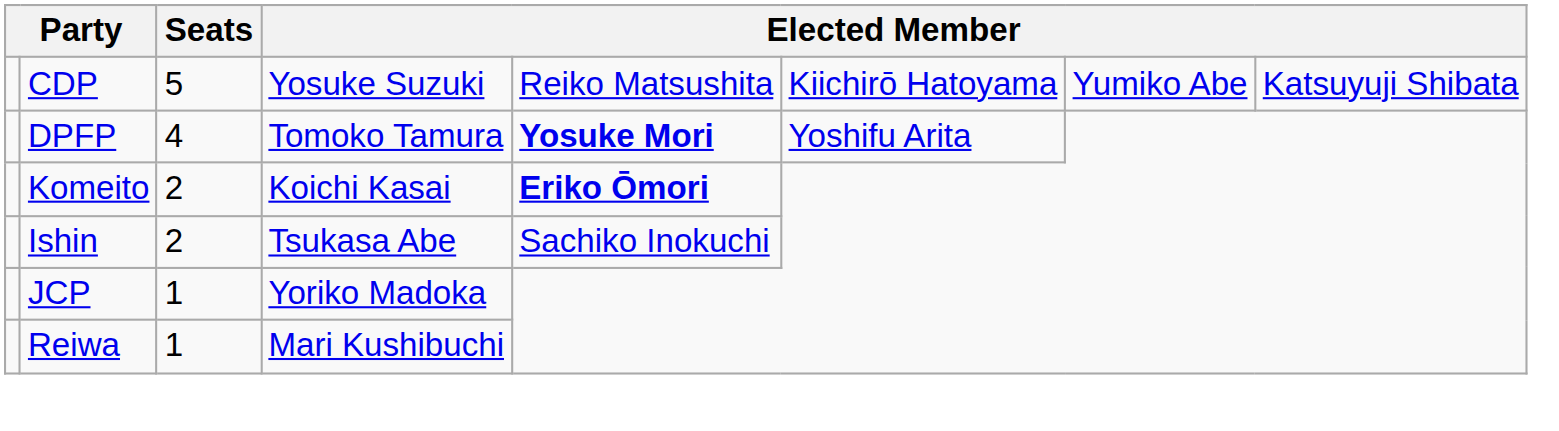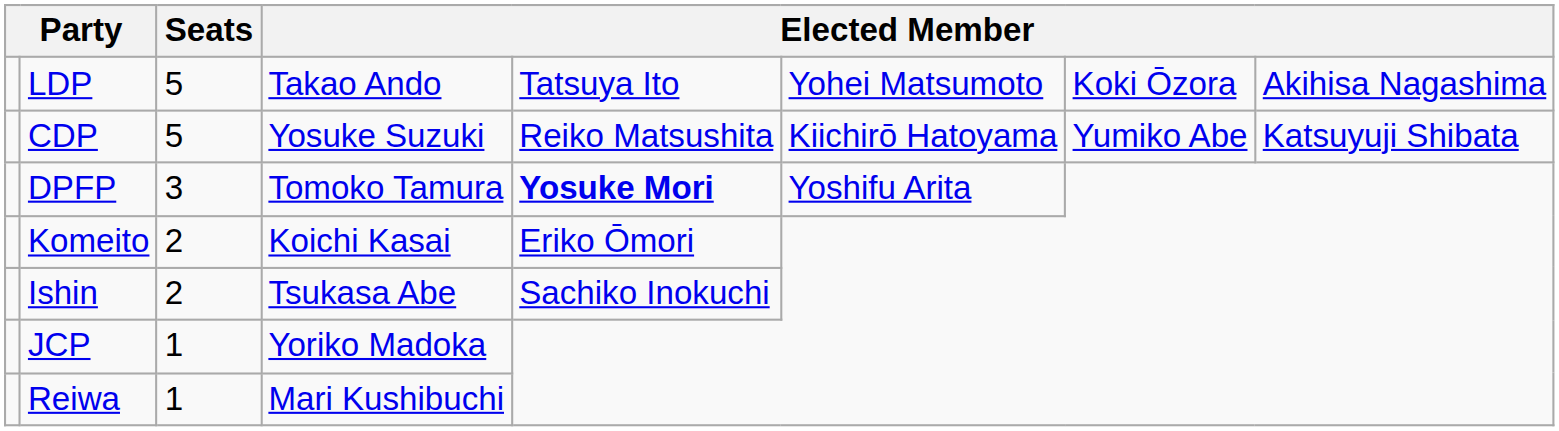 <table class="wikitable">
 <tr>
 <th colspan=2>Party</th>
 <th>Seats</th>
 <th colspan=5>Elected Member</th>
+</tr>
+<tr>
+<td bgcolor=></td>
+<td><a href='#'>LDP</a></td>
+<td>5</td>
+<td><a href='#'>Takao Ando</a></td>
+<td><a href='#'>Tatsuya Ito</a></td>
+<td><a href='#'>Yohei Matsumoto</a></td>
+<td><a href='#'>Koki Ōzora</a></td>
+<td><a href='#'>Akihisa Nagashima</a></td>
 </tr>
 <tr>
 <td bgcolor=></td>
 <td><a href='#'>CDP</a></td>
 <td>5</td>
 <td><a href='#'>Yosuke Suzuki</a></td>
 <td><a href='#'>Reiko Matsushita</a></td>
 <td><a href='#'>Kiichirō Hatoyama</a></td>
 <td><a href='#'>Yumiko Abe</a></td>
 <td><a href='#'>Katsuyuji Shibata</a></td>
 </tr>
 <tr>
 <td bgcolor=></td>
 <td><a href='#'>DPFP</a></td>
-<td>4</td>
+<td>3</td>
 <td><a href='#'>Tomoko Tamura</a></td>
 <td><strong><a href='#'>Yosuke Mori</a></strong></td>
 <td><a href='#'>Yoshifu Arita</a></td>
 </tr>
 <tr>
 <td bgcolor=></td>
 <td><a href='#'>Komeito</a></td>
 <td>2</td>
 <td><a href='#'>Koichi Kasai</a></td>
-<td><strong><a href='#'>Eriko Ōmori</a></strong></td>
+<td><a href='#'>Eriko Ōmori</a></td>
 </tr>
 <tr>
 <td bgcolor=></td>
 <td><a href='#'>Ishin</a></td>
 <td>2</td>
 <td><a href='#'>Tsukasa Abe</a></td>
 <td><a href='#'>Sachiko Inokuchi</a></td>
 </tr>
 <tr>
 <td bgcolor=></td>
 <td><a href='#'>JCP</a></td>
 <td>1</td>
 <td><a href='#'>Yoriko Madoka</a></td>
 </tr>
 <tr>
 <td bgcolor=></td>
 <td><a href='#'>Reiwa</a></td>
 <td>1</td>
 <td><a href='#'>Mari Kushibuchi</a></td>
 </tr>
 </table>
